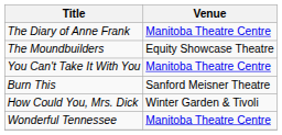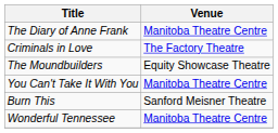 <table class="wikitable sortable">
 <tr>
 <th>Title</th>
 <th>Venue</th>
 </tr>
 <tr>
 <td data-sort-value="Diary of Anne Frank, The"><em>The Diary of Anne Frank</em></td>
 <td><a href='#'>Manitoba Theatre Centre</a></td>
+</tr>
+<tr>
+<td><em>Criminals in Love</em></td>
+<td><a href='#'>The Factory Theatre</a></td>
 </tr>
 <tr>
 <td data-sort-value="Moundbuilders, The"><em>The Moundbuilders</em></td>
 <td>Equity Showcase Theatre</td>
 </tr>
 <tr>
 <td><em>You Can't Take It With You</em></td>
 <td><a href='#'>Manitoba Theatre Centre</a></td>
 </tr>
 <tr>
 <td><em>Burn This</em></td>
 <td>Sanford Meisner Theatre</td>
 </tr>
 <tr>
-<td><em>How Could You, Mrs. Dick</em></td>
-<td>Winter Garden & Tivoli</td>
-</tr>
-<tr>
 <td><em>Wonderful Tennessee</em></td>
 <td><a href='#'>Manitoba Theatre Centre</a></td>
 </tr>
 <tr>
 </tr>
 </table>
